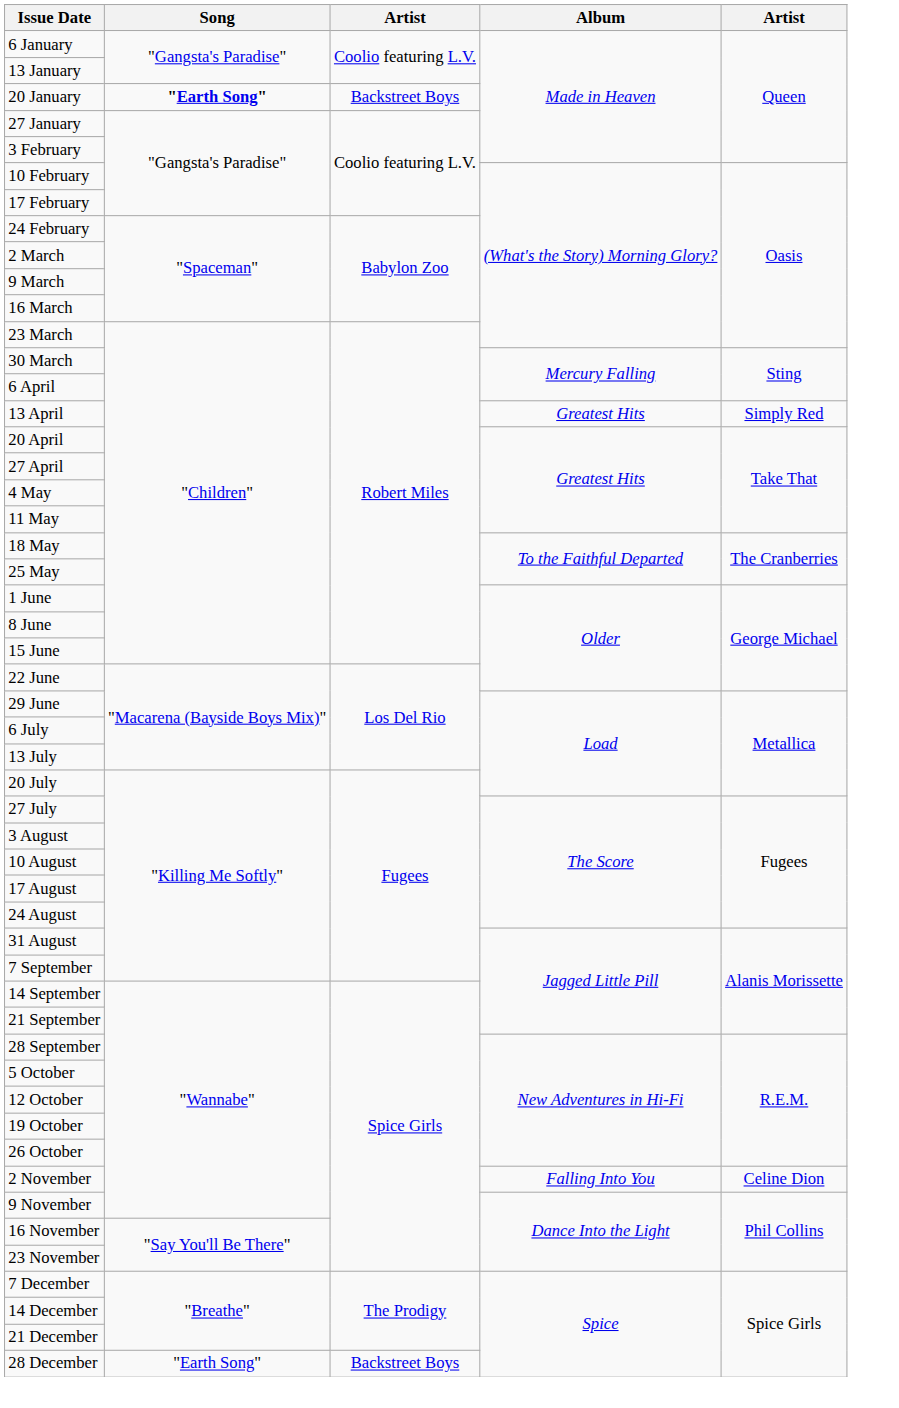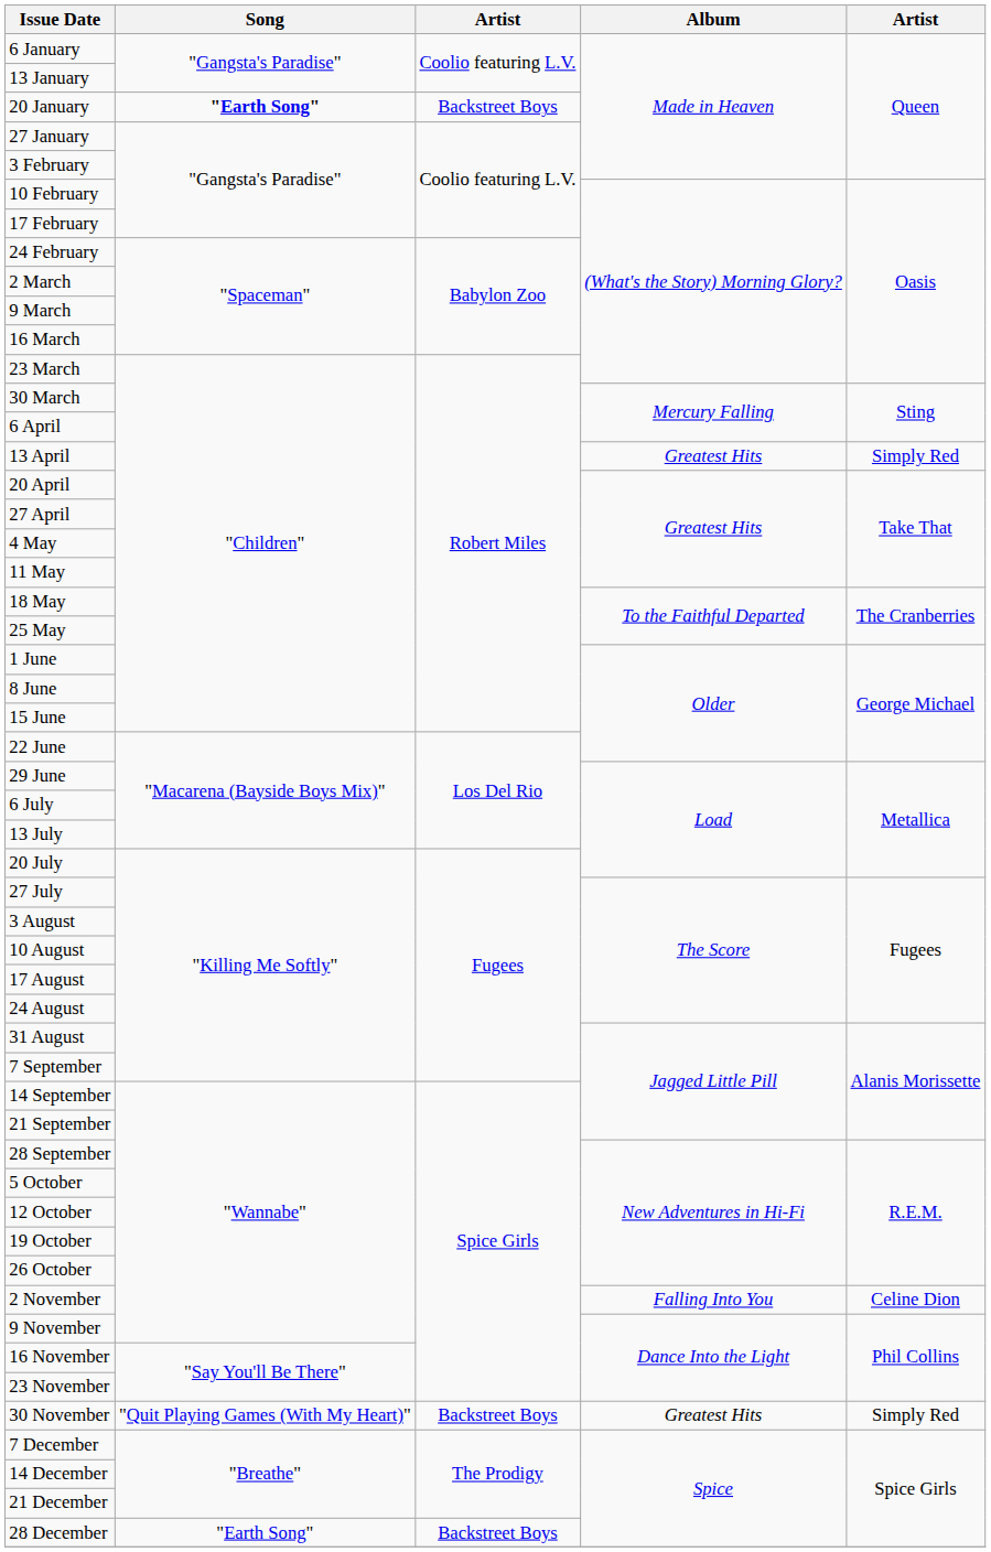 <table class="wikitable">
 <tr>
 <th>Issue Date</th>
 <th>Song</th>
 <th>Artist</th>
 <th>Album</th>
 <th>Artist</th>
 </tr>
 <tr>
 <td>6 January</td>
 <td rowspan="2" align="center">"<a href='#'>Gangsta's Paradise</a>"</td>
 <td rowspan="2" align="center"><a href='#'>Coolio</a> featuring <a href='#'>L.V.</a></td>
 <td rowspan="5" align="center"><em><a href='#'>Made in Heaven</a></em></td>
 <td rowspan="5" align="center"><a href='#'>Queen</a></td>
 </tr>
 <tr>
 <td>13 January</td>
 </tr>
 <tr>
 <td>20 January</td>
 <td align="center"><strong>"<a href='#'>Earth Song</a>"</strong></td>
 <td align="center"><a href='#'>Backstreet Boys</a></td>
 </tr>
 <tr>
 <td>27 January</td>
 <td rowspan="4" align="center">"Gangsta's Paradise"</td>
 <td rowspan="4" align="center">Coolio featuring L.V.</td>
 </tr>
 <tr>
 <td>3 February</td>
 </tr>
 <tr>
 <td>10 February</td>
 <td rowspan="7" align="center"><em><a href='#'>(What's the Story) Morning Glory?</a></em></td>
 <td rowspan="7" align="center"><a href='#'>Oasis</a></td>
 </tr>
 <tr>
 <td>17 February</td>
 </tr>
 <tr>
 <td>24 February</td>
 <td rowspan="4" align="center">"<a href='#'>Spaceman</a>"</td>
 <td rowspan="4" align="center"><a href='#'>Babylon Zoo</a></td>
 </tr>
 <tr>
 <td>2 March</td>
 </tr>
 <tr>
 <td>9 March</td>
 </tr>
 <tr>
 <td>16 March</td>
 </tr>
 <tr>
 <td>23 March</td>
 <td rowspan="13" align="center">"<a href='#'>Children</a>"</td>
 <td rowspan="13" align="center"><a href='#'>Robert Miles</a></td>
 </tr>
 <tr>
 <td>30 March</td>
 <td rowspan="2" align="center"><em><a href='#'>Mercury Falling</a></em></td>
 <td rowspan="2" align="center"><a href='#'>Sting</a></td>
 </tr>
 <tr>
 <td>6 April</td>
 </tr>
 <tr>
 <td>13 April</td>
 <td align="center"><em><a href='#'>Greatest Hits</a></em></td>
 <td align="center"><a href='#'>Simply Red</a></td>
 </tr>
 <tr>
 <td>20 April</td>
 <td rowspan="4" align="center"><em><a href='#'>Greatest Hits</a></em></td>
 <td rowspan="4" align="center"><a href='#'>Take That</a></td>
 </tr>
 <tr>
 <td>27 April</td>
 </tr>
 <tr>
 <td>4 May</td>
 </tr>
 <tr>
 <td>11 May</td>
 </tr>
 <tr>
 <td>18 May</td>
 <td rowspan="2" align="center"><em><a href='#'>To the Faithful Departed</a></em></td>
 <td rowspan="2" align="center"><a href='#'>The Cranberries</a></td>
 </tr>
 <tr>
 <td>25 May</td>
 </tr>
 <tr>
 <td>1 June</td>
 <td rowspan="4" align="center"><em><a href='#'>Older</a></em></td>
 <td rowspan="4" align="center"><a href='#'>George Michael</a></td>
 </tr>
 <tr>
 <td>8 June</td>
 </tr>
 <tr>
 <td>15 June</td>
 </tr>
 <tr>
 <td>22 June</td>
 <td rowspan="4" align="center">"<a href='#'>Macarena (Bayside Boys Mix)</a>"</td>
 <td rowspan="4" align="center"><a href='#'>Los Del Rio</a></td>
 </tr>
 <tr>
 <td>29 June</td>
 <td rowspan="4" align="center"><em><a href='#'>Load</a></em></td>
 <td rowspan="4" align="center"><a href='#'>Metallica</a></td>
 </tr>
 <tr>
 <td>6 July</td>
 </tr>
 <tr>
 <td>13 July</td>
 </tr>
 <tr>
 <td>20 July</td>
 <td rowspan="8" align="center">"<a href='#'>Killing Me Softly</a>"</td>
 <td rowspan="8" align="center"><a href='#'>Fugees</a></td>
 </tr>
 <tr>
 <td>27 July</td>
 <td rowspan="5" align="center"><em><a href='#'>The Score</a></em></td>
 <td rowspan="5" align="center">Fugees</td>
 </tr>
 <tr>
 <td>3 August</td>
 </tr>
 <tr>
 <td>10 August</td>
 </tr>
 <tr>
 <td>17 August</td>
 </tr>
 <tr>
 <td>24 August</td>
 </tr>
 <tr>
 <td>31 August</td>
 <td rowspan="4" align="center"><em><a href='#'>Jagged Little Pill</a></em></td>
 <td rowspan="4" align="center"><a href='#'>Alanis Morissette</a></td>
 </tr>
 <tr>
 <td>7 September</td>
 </tr>
 <tr>
 <td>14 September</td>
 <td rowspan="9" align="center">"<a href='#'>Wannabe</a>"</td>
 <td rowspan="11" align="center"><a href='#'>Spice Girls</a></td>
 </tr>
 <tr>
 <td>21 September</td>
 </tr>
 <tr>
 <td>28 September</td>
 <td rowspan="5" align="center"><em><a href='#'>New Adventures in Hi-Fi</a></em></td>
 <td rowspan="5" align="center"><a href='#'>R.E.M.</a></td>
 </tr>
 <tr>
 <td>5 October</td>
 </tr>
 <tr>
 <td>12 October</td>
 </tr>
 <tr>
 <td>19 October</td>
 </tr>
 <tr>
 <td>26 October</td>
 </tr>
 <tr>
 <td>2 November</td>
 <td align="center"><em><a href='#'>Falling Into You</a></em></td>
 <td align="center"><a href='#'>Celine Dion</a></td>
 </tr>
 <tr>
 <td>9 November</td>
 <td rowspan="3" align="center"><em><a href='#'>Dance Into the Light</a></em></td>
 <td rowspan="3" align="center"><a href='#'>Phil Collins</a></td>
 </tr>
 <tr>
 <td>16 November</td>
 <td rowspan="2" align="center">"<a href='#'>Say You'll Be There</a>"</td>
 </tr>
 <tr>
 <td>23 November</td>
 </tr>
 <tr>
+<td>30 November</td>
+<td align="center">"<a href='#'>Quit Playing Games (With My Heart)</a>"</td>
+<td align="center"><a href='#'>Backstreet Boys</a></td>
+<td align="center"><em>Greatest Hits</em></td>
+<td align="center">Simply Red</td>
+</tr>
+<tr>
 <td>7 December</td>
 <td rowspan="3" align="center">"<a href='#'>Breathe</a>"</td>
 <td rowspan="3" align="center"><a href='#'>The Prodigy</a></td>
 <td rowspan="4" align="center"><em><a href='#'>Spice</a></em></td>
 <td rowspan="4" align="center">Spice Girls</td>
 </tr>
 <tr>
 <td>14 December</td>
 </tr>
 <tr>
 <td>21 December</td>
 </tr>
 <tr>
 <td>28 December</td>
 <td align="center">"<a href='#'>Earth Song</a>"</td>
 <td align="center"><a href='#'>Backstreet Boys</a></td>
 </tr>
 <tr>
 </tr>
 </table>
